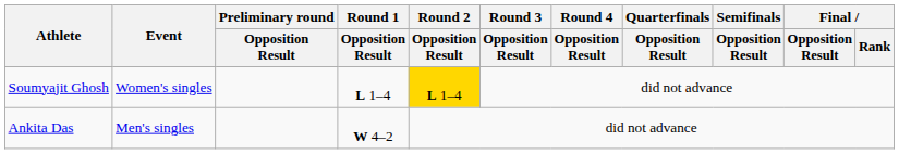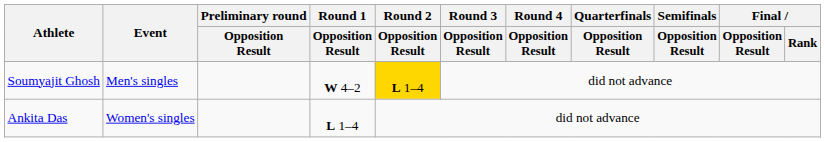 <table class="wikitable" style="font-size:90%;">
 <tr>
 <th rowspan="2">Athlete</th>
 <th rowspan="2">Event</th>
 <th>Preliminary round</th>
 <th>Round 1</th>
 <th>Round 2</th>
 <th>Round 3</th>
 <th>Round 4</th>
 <th>Quarterfinals</th>
 <th>Semifinals</th>
 <th colspan=2>Final / </th>
 </tr>
 <tr style="font-size:95%">
 <th>Opposition<br>Result</th>
 <th>Opposition<br>Result</th>
 <th>Opposition<br>Result</th>
 <th>Opposition<br>Result</th>
 <th>Opposition<br>Result</th>
 <th>Opposition<br>Result</th>
 <th>Opposition<br>Result</th>
 <th>Opposition<br>Result</th>
 <th>Rank</th>
 </tr>
 <tr align=center>
 <td align=left><a href='#'>Soumyajit Ghosh</a></td>
-<td align=left><a href='#'>Women's singles</a></td>
+<td align=left><a href='#'>Men's singles</a></td>
 <td></td>
-<td><br><strong>L</strong> 1–4</td>
+<td><br><strong>W</strong> 4–2</td>
 <td style="background: gold;"><br><strong>L</strong> 1–4</td>
 <td colspan=6>did not advance</td>
 </tr>
 <tr align=center>
 <td align=left><a href='#'>Ankita Das</a></td>
-<td align=left><a href='#'>Men's singles</a></td>
+<td align=left><a href='#'>Women's singles</a></td>
 <td></td>
-<td><br><strong>W</strong> 4–2</td>
+<td><br><strong>L</strong> 1–4</td>
 <td colspan=7>did not advance</td>
 </tr>
 </table>
